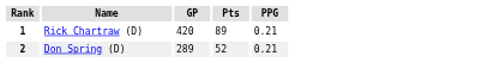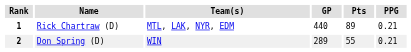 <table id="Table3" cellspacing="3" cellpadding="3" style="font-size:95%;">
 <tr style="text-align:center; background:#e0e0e0">
 <th style="width:3em;">Rank</th>
 <th style="width:13em;">Name</th>
+<th style="width:20em;">Team(s)</th>
 <th style="width:3.3em;">GP</th>
 <th style="width:3.3em;">Pts</th>
 <th style="width:3.3em;">PPG</th>
 </tr>
 <tr>
 <th>1</th>
 <td><a href='#'>Rick Chartraw</a> (D)</td>
-<td>420</td>
+<td><a href='#'>MTL</a>, <a href='#'>LAK</a>, <a href='#'>NYR</a>, <a href='#'>EDM</a></td>
+<td>440</td>
 <td>89</td>
 <td>0.21</td>
 </tr>
 <tr style="background:#f0f0f0;">
 <th>2</th>
 <td><a href='#'>Don Spring</a> (D)</td>
+<td><a href='#'>WIN</a></td>
 <td>289</td>
-<td>52</td>
+<td>55</td>
 <td>0.21</td>
 </tr>
 </table>
